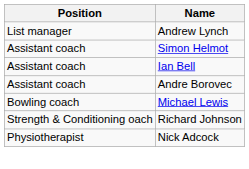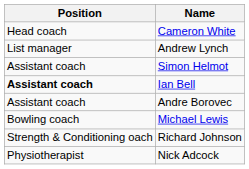 <table class="wikitable"">
 <tr>
 <th>Position</th>
 <th>Name</th>
+</tr>
+<tr>
+<td>Head coach</td>
+<td><a href='#'>Cameron White</a></td>
 </tr>
 <tr>
 <td>List manager</td>
 <td>Andrew Lynch</td>
 </tr>
 <tr>
 <td>Assistant coach</td>
 <td><a href='#'>Simon Helmot</a></td>
 </tr>
 <tr>
-<td>Assistant coach</td>
+<td><strong>Assistant coach</strong></td>
 <td><a href='#'>Ian Bell</a></td>
 </tr>
 <tr>
 <td>Assistant coach</td>
 <td>Andre Borovec</td>
 </tr>
 <tr>
 <td>Bowling coach</td>
 <td><a href='#'>Michael Lewis</a></td>
 </tr>
 <tr>
 <td>Strength & Conditioning oach</td>
 <td>Richard Johnson</td>
 </tr>
 <tr>
 <td>Physiotherapist</td>
 <td>Nick Adcock</td>
 </tr>
 </table>
